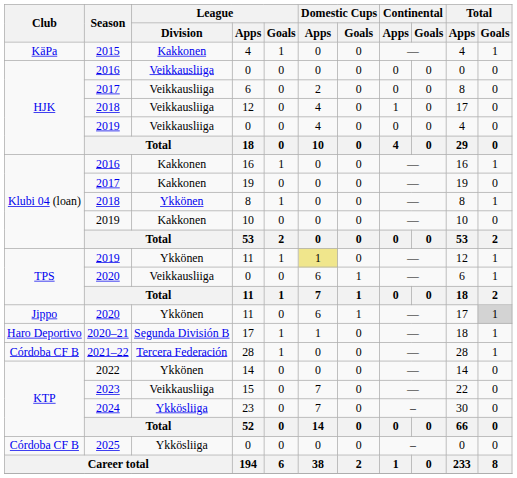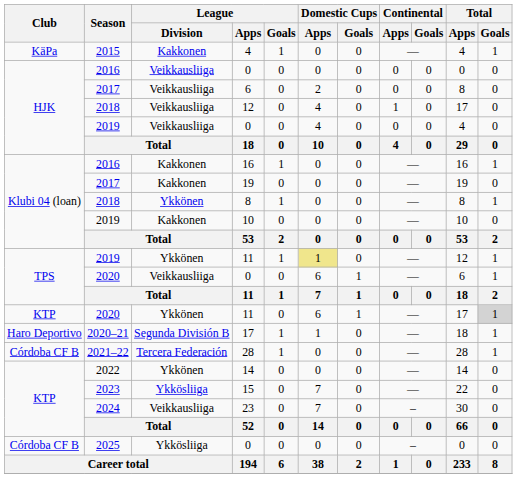 <table class="wikitable" style="text-align: center;">
 <tr>
 <th rowspan="2">Club</th>
 <th rowspan="2">Season</th>
 <th colspan="3">League</th>
 <th colspan="2">Domestic Cups</th>
 <th colspan="2">Continental</th>
 <th colspan="2">Total</th>
 </tr>
 <tr>
 <th>Division</th>
 <th>Apps</th>
 <th>Goals</th>
 <th>Apps</th>
 <th>Goals</th>
 <th>Apps</th>
 <th>Goals</th>
 <th>Apps</th>
 <th>Goals</th>
 </tr>
 <tr>
 <td rowspan="1"><a href='#'>KäPa</a></td>
 <td><a href='#'>2015</a></td>
 <td rowspan="1"><a href='#'>Kakkonen</a></td>
 <td>4</td>
 <td>1</td>
 <td>0</td>
 <td>0</td>
 <td colspan="2">—</td>
 <td>4</td>
 <td>1</td>
 </tr>
 <tr>
 <td rowspan="5"><a href='#'>HJK</a></td>
 <td><a href='#'>2016</a></td>
 <td><a href='#'>Veikkausliiga</a></td>
 <td>0</td>
 <td>0</td>
 <td>0</td>
 <td>0</td>
 <td>0</td>
 <td>0</td>
 <td>0</td>
 <td>0</td>
 </tr>
 <tr>
 <td><a href='#'>2017</a></td>
 <td>Veikkausliiga</td>
 <td>6</td>
 <td>0</td>
 <td>2</td>
 <td>0</td>
 <td>0</td>
 <td>0</td>
 <td>8</td>
 <td>0</td>
 </tr>
 <tr>
 <td><a href='#'>2018</a></td>
 <td>Veikkausliiga</td>
 <td>12</td>
 <td>0</td>
 <td>4</td>
 <td>0</td>
 <td>1</td>
 <td>0</td>
 <td>17</td>
 <td>0</td>
 </tr>
 <tr>
 <td><a href='#'>2019</a></td>
 <td>Veikkausliiga</td>
 <td>0</td>
 <td>0</td>
 <td>4</td>
 <td>0</td>
 <td>0</td>
 <td>0</td>
 <td>4</td>
 <td>0</td>
 </tr>
 <tr>
 <th colspan="2">Total</th>
 <th>18</th>
 <th>0</th>
 <th>10</th>
 <th>0</th>
 <th>4</th>
 <th>0</th>
 <th>29</th>
 <th>0</th>
 </tr>
 <tr>
 <td rowspan="5"><a href='#'>Klubi 04</a> (loan)</td>
 <td><a href='#'>2016</a></td>
 <td>Kakkonen</td>
 <td>16</td>
 <td>1</td>
 <td>0</td>
 <td>0</td>
 <td colspan="2">—</td>
 <td>16</td>
 <td>1</td>
 </tr>
 <tr>
 <td><a href='#'>2017</a></td>
 <td>Kakkonen</td>
 <td>19</td>
 <td>0</td>
 <td>0</td>
 <td>0</td>
 <td colspan="2">—</td>
 <td>19</td>
 <td>0</td>
 </tr>
 <tr>
 <td><a href='#'>2018</a></td>
 <td rowspan="1"><a href='#'>Ykkönen</a></td>
 <td>8</td>
 <td>1</td>
 <td>0</td>
 <td>0</td>
 <td colspan="2">—</td>
 <td>8</td>
 <td>1</td>
 </tr>
 <tr>
 <td>2019</td>
 <td rowspan="1">Kakkonen</td>
 <td>10</td>
 <td>0</td>
 <td>0</td>
 <td>0</td>
 <td colspan="2">—</td>
 <td>10</td>
 <td>0</td>
 </tr>
 <tr>
 <th colspan="2">Total</th>
 <th>53</th>
 <th>2</th>
 <th>0</th>
 <th>0</th>
 <th>0</th>
 <th>0</th>
 <th>53</th>
 <th>2</th>
 </tr>
 <tr>
 <td rowspan="3"><a href='#'>TPS</a></td>
 <td><a href='#'>2019</a></td>
 <td rowspan="1">Ykkönen</td>
 <td>11</td>
 <td>1</td>
 <td style="background: khaki;">1</td>
 <td>0</td>
 <td colspan="2">—</td>
 <td>12</td>
 <td>1</td>
 </tr>
 <tr>
 <td><a href='#'>2020</a></td>
 <td rowspan="1">Veikkausliiga</td>
 <td>0</td>
 <td>0</td>
 <td>6</td>
 <td>1</td>
 <td colspan="2">—</td>
 <td>6</td>
 <td>1</td>
 </tr>
 <tr>
 <th colspan="2">Total</th>
 <th>11</th>
 <th>1</th>
 <th>7</th>
 <th>1</th>
 <th>0</th>
 <th>0</th>
 <th>18</th>
 <th>2</th>
 </tr>
 <tr>
-<td><a href='#'>Jippo</a></td>
+<td rowspan="1"><a href='#'>KTP</a></td>
 <td><a href='#'>2020</a></td>
 <td rowspan="1">Ykkönen</td>
 <td>11</td>
 <td>0</td>
 <td>6</td>
 <td>1</td>
 <td colspan="2">—</td>
 <td>17</td>
 <td style="background: lightgrey;">1</td>
 </tr>
 <tr>
 <td rowspan="1"><a href='#'>Haro Deportivo</a></td>
 <td><a href='#'>2020–21</a></td>
 <td rowspan="1"><a href='#'>Segunda División B</a></td>
 <td>17</td>
 <td>1</td>
 <td>1</td>
 <td>0</td>
 <td colspan="2">—</td>
 <td>18</td>
 <td>1</td>
 </tr>
 <tr>
 <td rowspan="1"><a href='#'>Córdoba CF B</a></td>
 <td><a href='#'>2021–22</a></td>
 <td rowspan="1"><a href='#'>Tercera Federación</a></td>
 <td>28</td>
 <td>1</td>
 <td>0</td>
 <td>0</td>
 <td colspan="2">—</td>
 <td>28</td>
 <td>1</td>
 </tr>
 <tr>
 <td rowspan="4"><a href='#'>KTP</a></td>
 <td>2022</td>
 <td rowspan="1">Ykkönen</td>
 <td>14</td>
 <td>0</td>
 <td>0</td>
 <td>0</td>
 <td colspan="2">—</td>
 <td>14</td>
 <td>0</td>
 </tr>
 <tr>
 <td><a href='#'>2023</a></td>
-<td rowspan="1">Veikkausliiga</td>
+<td><a href='#'>Ykkösliiga</a></td>
 <td>15</td>
 <td>0</td>
 <td>7</td>
 <td>0</td>
 <td colspan="2">—</td>
 <td>22</td>
 <td>0</td>
 </tr>
 <tr>
 <td><a href='#'>2024</a></td>
-<td><a href='#'>Ykkösliiga</a></td>
+<td rowspan="1">Veikkausliiga</td>
 <td>23</td>
 <td>0</td>
 <td>7</td>
 <td>0</td>
 <td colspan=2>–</td>
 <td>30</td>
 <td>0</td>
 </tr>
 <tr>
 <th colspan="2">Total</th>
 <th>52</th>
 <th>0</th>
 <th>14</th>
 <th>0</th>
 <th>0</th>
 <th>0</th>
 <th>66</th>
 <th>0</th>
 </tr>
 <tr>
 <td rowspan="1"><a href='#'>Córdoba CF B</a></td>
 <td><a href='#'>2025</a></td>
 <td>Ykkösliiga</td>
 <td>0</td>
 <td>0</td>
 <td>0</td>
 <td>0</td>
 <td colspan=2>–</td>
 <td>0</td>
 <td>0</td>
 </tr>
 <tr>
 <th colspan="3">Career total</th>
 <th>194</th>
 <th>6</th>
 <th>38</th>
 <th>2</th>
 <th>1</th>
 <th>0</th>
 <th>233</th>
 <th>8</th>
 </tr>
 <tr>
 </tr>
 </table>
